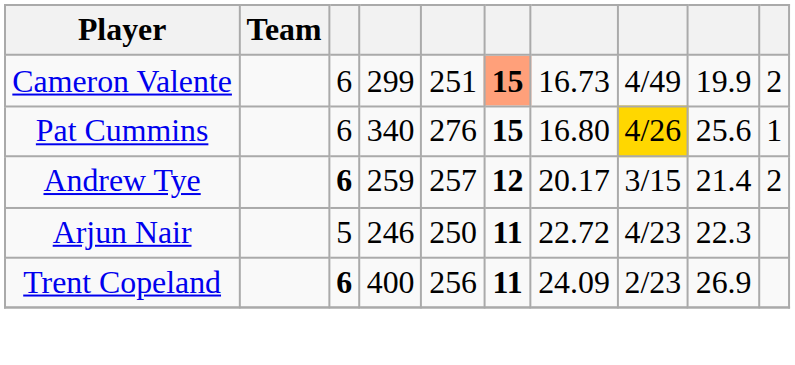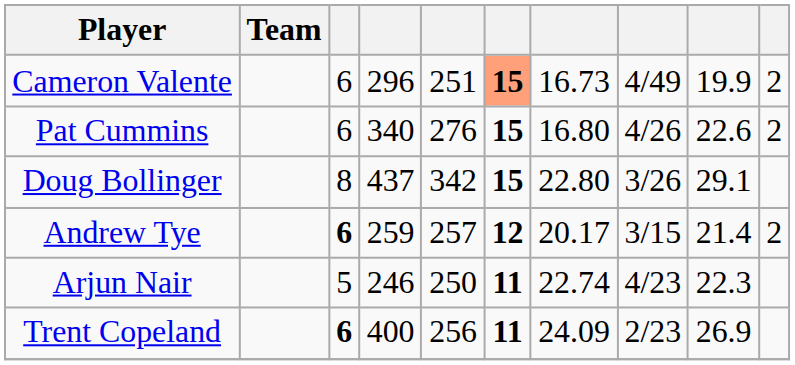 <table class="wikitable sortable" style="text-align:center">
 <tr>
 <th class="unsortable">Player</th>
 <th>Team</th>
 <th></th>
 <th></th>
 <th></th>
 <th></th>
 <th></th>
 <th></th>
 <th></th>
 <th></th>
 </tr>
 <tr>
 <td><a href='#'>Cameron Valente</a></td>
 <td style="text-align:left;"></td>
 <td>6</td>
-<td>299</td>
+<td>296</td>
 <td>251</td>
 <td style="background: lightsalmon;"><strong>15</strong></td>
 <td>16.73</td>
 <td>4/49</td>
 <td>19.9</td>
 <td>2</td>
 </tr>
 <tr>
 <td><a href='#'>Pat Cummins</a></td>
 <td style="text-align:left;"></td>
 <td>6</td>
 <td>340</td>
 <td>276</td>
 <td><strong>15</strong></td>
 <td>16.80</td>
-<td style="background: gold;">4/26</td>
-<td>25.6</td>
-<td>1</td>
+<td>4/26</td>
+<td>22.6</td>
+<td>2</td>
+</tr>
+<tr>
+<td><a href='#'>Doug Bollinger</a></td>
+<td style="text-align:left;"></td>
+<td>8</td>
+<td>437</td>
+<td>342</td>
+<td><strong>15</strong></td>
+<td>22.80</td>
+<td>3/26</td>
+<td>29.1</td>
+<td></td>
 </tr>
 <tr>
 <td><a href='#'>Andrew Tye</a></td>
 <td style="text-align:left;"></td>
 <td><strong>6</strong></td>
 <td>259</td>
 <td>257</td>
 <td><strong>12</strong></td>
 <td>20.17</td>
 <td>3/15</td>
 <td>21.4</td>
 <td>2</td>
 </tr>
 <tr>
 <td><a href='#'>Arjun Nair</a></td>
 <td style="text-align:left;"></td>
 <td>5</td>
 <td>246</td>
 <td>250</td>
 <td><strong>11</strong></td>
-<td>22.72</td>
+<td>22.74</td>
 <td>4/23</td>
 <td>22.3</td>
 <td></td>
 </tr>
 <tr>
 <td><a href='#'>Trent Copeland</a></td>
 <td style="text-align:left;"></td>
 <td><strong>6</strong></td>
 <td>400</td>
 <td>256</td>
 <td><strong>11</strong></td>
 <td>24.09</td>
 <td>2/23</td>
 <td>26.9</td>
 <td></td>
 </tr>
 <tr>
 </tr>
 </table>
